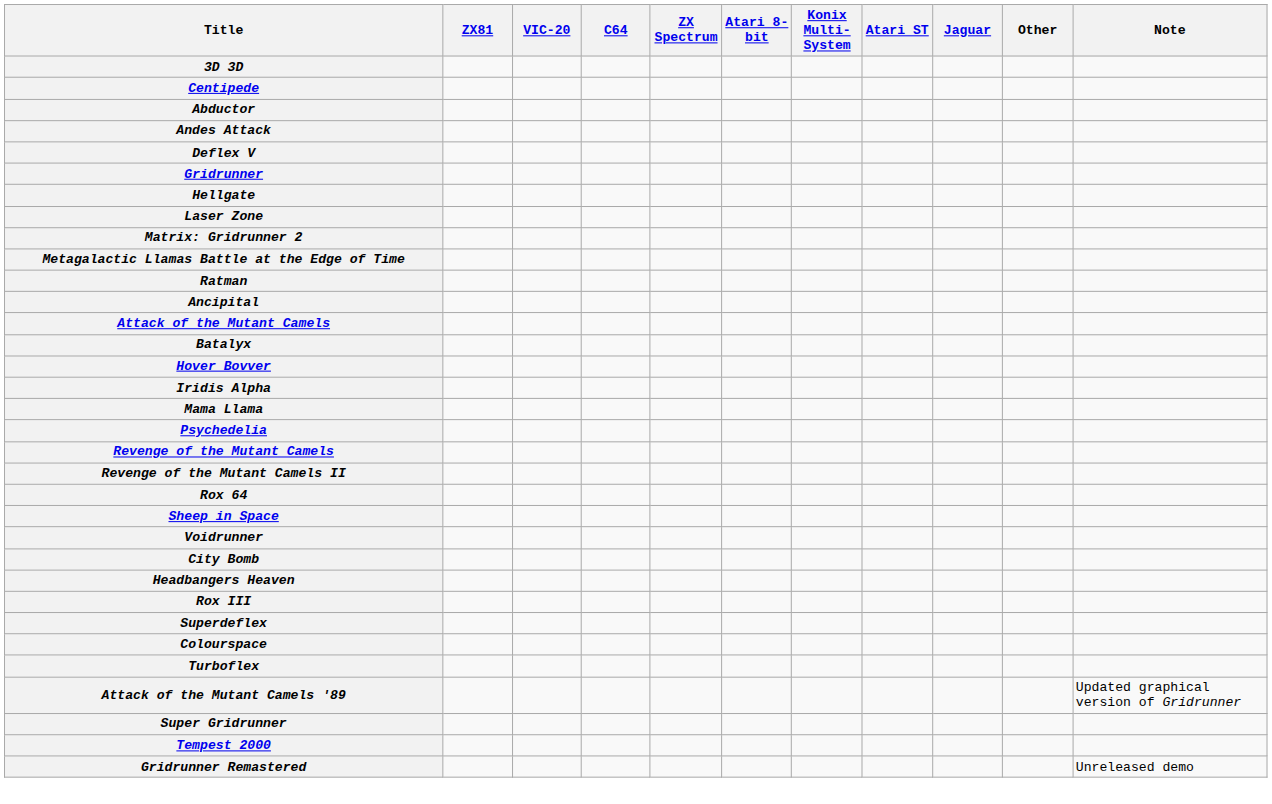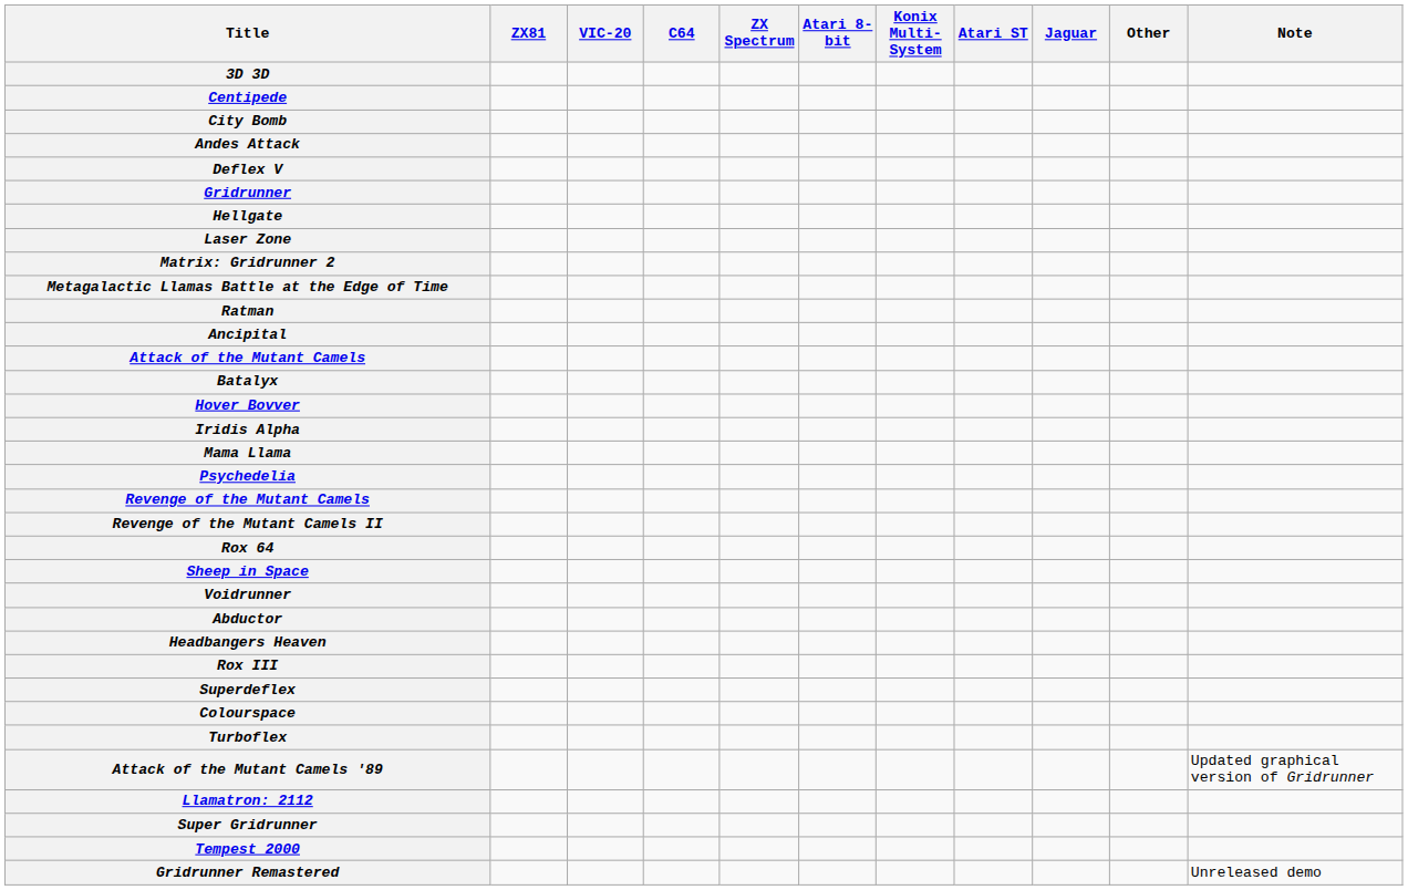 <table class="wikitable sortable sticky-header">
 <tr>
 <th scope="col" style="width: 35em;">Title</th>
 <th scope="col" style="width: 5em;"><a href='#'>ZX81</a></th>
 <th scope="col" style="width: 5em;"><a href='#'>VIC-20</a></th>
 <th scope="col" style="width: 5em;"><a href='#'>C64</a></th>
 <th scope="col" style="width: 5em;"><a href='#'>ZX Spectrum</a></th>
 <th scope="col" style="width: 5em;"><a href='#'>Atari 8-bit</a></th>
 <th scope="col" style="width: 5em;"><a href='#'>Konix Multi-System</a></th>
 <th scope="col" style="width: 5em;"><a href='#'>Atari ST</a></th>
 <th scope="col" style="width: 5em;"><a href='#'>Jaguar</a></th>
 <th scope="col" style="width: 5em;">Other</th>
 <th scope="col" style="width: 15em;">Note</th>
 </tr>
 <tr style="text-align:center;">
 <th scope="row"><em>3D 3D</em></th>
 <td></td>
 <td></td>
 <td></td>
 <td></td>
 <td></td>
 <td></td>
 <td></td>
 <td></td>
 <td></td>
 <td></td>
 </tr>
 <tr>
 <th scope="row"><em><a href='#'>Centipede</a></em></th>
 <td></td>
 <td></td>
 <td></td>
 <td></td>
 <td></td>
 <td></td>
 <td></td>
 <td></td>
 <td></td>
 <td></td>
 </tr>
 <tr>
-<th scope="row"><em>Abductor</em></th>
+<th scope="row"><em>City Bomb</em></th>
 <td></td>
 <td></td>
 <td></td>
 <td></td>
 <td></td>
 <td></td>
 <td></td>
 <td></td>
 <td></td>
 <td></td>
 </tr>
 <tr>
 <th scope="row"><em>Andes Attack</em></th>
 <td></td>
 <td></td>
 <td></td>
 <td></td>
 <td></td>
 <td></td>
 <td></td>
 <td></td>
 <td></td>
 <td></td>
 </tr>
 <tr>
 <th scope="row"><em>Deflex V</em></th>
 <td></td>
 <td></td>
 <td></td>
 <td></td>
 <td></td>
 <td></td>
 <td></td>
 <td></td>
 <td></td>
 <td></td>
 </tr>
 <tr>
 <th scope="row"><em><a href='#'>Gridrunner</a></em></th>
 <td></td>
 <td></td>
 <td></td>
 <td></td>
 <td></td>
 <td></td>
 <td></td>
 <td></td>
 <td></td>
 <td></td>
 </tr>
 <tr>
 <th scope="row"><em>Hellgate</em></th>
 <td></td>
 <td></td>
 <td></td>
 <td></td>
 <td></td>
 <td></td>
 <td></td>
 <td></td>
 <td></td>
 <td></td>
 </tr>
 <tr>
 <th scope="row"><em>Laser Zone</em></th>
 <td></td>
 <td></td>
 <td></td>
 <td></td>
 <td></td>
 <td></td>
 <td></td>
 <td></td>
 <td></td>
 <td></td>
 </tr>
 <tr>
 <th scope="row"><em>Matrix: Gridrunner 2</em></th>
 <td></td>
 <td></td>
 <td></td>
 <td></td>
 <td></td>
 <td></td>
 <td></td>
 <td></td>
 <td></td>
 <td></td>
 </tr>
 <tr>
 <th scope="row"><em>Metagalactic Llamas Battle at the Edge of Time</em></th>
 <td></td>
 <td></td>
 <td></td>
 <td></td>
 <td></td>
 <td></td>
 <td></td>
 <td></td>
 <td></td>
 <td></td>
 </tr>
 <tr>
 <th scope="row"><em>Ratman</em></th>
 <td></td>
 <td></td>
 <td></td>
 <td></td>
 <td></td>
 <td></td>
 <td></td>
 <td></td>
 <td></td>
 <td></td>
 </tr>
 <tr>
 <th scope="row"><em>Ancipital</em></th>
 <td></td>
 <td></td>
 <td></td>
 <td></td>
 <td></td>
 <td></td>
 <td></td>
 <td></td>
 <td></td>
 <td></td>
 </tr>
 <tr>
 <th scope="row"><em><a href='#'>Attack of the Mutant Camels</a></em></th>
 <td></td>
 <td></td>
 <td></td>
 <td></td>
 <td></td>
 <td></td>
 <td></td>
 <td></td>
 <td></td>
 <td></td>
 </tr>
 <tr>
 <th scope="row"><em>Batalyx</em></th>
 <td></td>
 <td></td>
 <td></td>
 <td></td>
 <td></td>
 <td></td>
 <td></td>
 <td></td>
 <td></td>
 <td></td>
 </tr>
 <tr>
 <th scope="row"><em><a href='#'>Hover Bovver</a></em></th>
 <td></td>
 <td></td>
 <td></td>
 <td></td>
 <td></td>
 <td></td>
 <td></td>
 <td></td>
 <td></td>
 <td></td>
 </tr>
 <tr>
 <th scope="row"><em>Iridis Alpha</em></th>
 <td></td>
 <td></td>
 <td></td>
 <td></td>
 <td></td>
 <td></td>
 <td></td>
 <td></td>
 <td></td>
 <td></td>
 </tr>
 <tr>
 <th scope="row"><em>Mama Llama</em></th>
 <td></td>
 <td></td>
 <td></td>
 <td></td>
 <td></td>
 <td></td>
 <td></td>
 <td></td>
 <td></td>
 <td></td>
 </tr>
 <tr>
 <th scope="row"><em><a href='#'>Psychedelia</a></em></th>
 <td></td>
 <td></td>
 <td></td>
 <td></td>
 <td></td>
 <td></td>
 <td></td>
 <td></td>
 <td></td>
 <td></td>
 </tr>
 <tr>
 <th scope="row"><em><a href='#'>Revenge of the Mutant Camels</a></em></th>
 <td></td>
 <td></td>
 <td></td>
 <td></td>
 <td></td>
 <td></td>
 <td></td>
 <td></td>
 <td></td>
 <td></td>
 </tr>
 <tr>
 <th scope="row"><em>Revenge of the Mutant Camels II</em></th>
 <td></td>
 <td></td>
 <td></td>
 <td></td>
 <td></td>
 <td></td>
 <td></td>
 <td></td>
 <td></td>
 <td></td>
 </tr>
 <tr>
 <th scope="row"><em>Rox 64</em></th>
 <td></td>
 <td></td>
 <td></td>
 <td></td>
 <td></td>
 <td></td>
 <td></td>
 <td></td>
 <td></td>
 <td></td>
 </tr>
 <tr>
 <th scope="row"><em><a href='#'>Sheep in Space</a></em></th>
 <td></td>
 <td></td>
 <td></td>
 <td></td>
 <td></td>
 <td></td>
 <td></td>
 <td></td>
 <td></td>
 <td></td>
 </tr>
 <tr>
 <th scope="row"><em>Voidrunner</em></th>
 <td></td>
 <td></td>
 <td></td>
 <td></td>
 <td></td>
 <td></td>
 <td></td>
 <td></td>
 <td></td>
 <td></td>
 </tr>
 <tr>
-<th scope="row"><em>City Bomb</em></th>
+<th scope="row"><em>Abductor</em></th>
 <td></td>
 <td></td>
 <td></td>
 <td></td>
 <td></td>
 <td></td>
 <td></td>
 <td></td>
 <td></td>
 <td></td>
 </tr>
 <tr>
 <th scope="row"><em>Headbangers Heaven</em></th>
 <td></td>
 <td></td>
 <td></td>
 <td></td>
 <td></td>
 <td></td>
 <td></td>
 <td></td>
 <td></td>
 <td></td>
 </tr>
 <tr>
 <th scope="row"><em>Rox III</em></th>
 <td></td>
 <td></td>
 <td></td>
 <td></td>
 <td></td>
 <td></td>
 <td></td>
 <td></td>
 <td></td>
 <td></td>
 </tr>
 <tr>
 <th scope="row"><em>Superdeflex</em></th>
 <td></td>
 <td></td>
 <td></td>
 <td></td>
 <td></td>
 <td></td>
 <td></td>
 <td></td>
 <td></td>
 <td></td>
 </tr>
 <tr>
 <th scope="row"><em>Colourspace</em></th>
 <td></td>
 <td></td>
 <td></td>
 <td></td>
 <td></td>
 <td></td>
 <td></td>
 <td></td>
 <td></td>
 <td></td>
 </tr>
 <tr>
 <th scope="row"><em>Turboflex</em></th>
 <td></td>
 <td></td>
 <td></td>
 <td></td>
 <td></td>
 <td></td>
 <td></td>
 <td></td>
 <td></td>
 <td></td>
 </tr>
 <tr>
 <th scope="row"><em>Attack of the Mutant Camels '89</em></th>
 <td></td>
 <td></td>
 <td></td>
 <td></td>
 <td></td>
 <td></td>
 <td></td>
 <td></td>
 <td></td>
 <td>Updated graphical version of <em>Gridrunner</em></td>
 </tr>
 <tr>
+<th scope="row"><em><a href='#'>Llamatron: 2112</a></em></th>
+<td></td>
+<td></td>
+<td></td>
+<td></td>
+<td></td>
+<td></td>
+<td></td>
+<td></td>
+<td></td>
+<td></td>
+</tr>
+<tr>
 <th scope="row"><em>Super Gridrunner</em></th>
 <td></td>
 <td></td>
 <td></td>
 <td></td>
 <td></td>
 <td></td>
 <td></td>
 <td></td>
 <td></td>
 <td></td>
 </tr>
 <tr>
 <th scope="row"><em><a href='#'>Tempest 2000</a></em></th>
 <td></td>
 <td></td>
 <td></td>
 <td></td>
 <td></td>
 <td></td>
 <td></td>
 <td></td>
 <td></td>
 <td></td>
 </tr>
 <tr>
 <th scope="row"><em>Gridrunner Remastered</em></th>
 <td></td>
 <td></td>
 <td></td>
 <td></td>
 <td></td>
 <td></td>
 <td></td>
 <td></td>
 <td></td>
 <td>Unreleased demo</td>
 </tr>
 </table>
